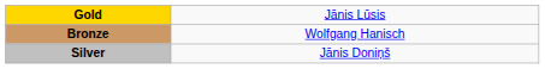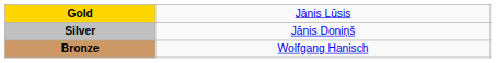 <table class="wikitable" style="text-align:center; " width="35%">
 <tr>
 <td bgcolor="gold"><strong>Gold</strong></td>
 <td><a href='#'>Jānis Lūsis</a><br>  <small><em></em></small></td>
 </tr>
 <tr>
+<td bgcolor="silver"><strong>Silver</strong></td>
+<td><a href='#'>Jānis Doniņš</a><br>  <small><em></em></small></td>
+</tr>
+<tr>
 <td bgcolor="CC9966"><strong>Bronze</strong></td>
 <td><a href='#'>Wolfgang Hanisch</a><br>  <small><em></em></small></td>
 </tr>
-<tr>
-<td bgcolor="silver"><strong>Silver</strong></td>
-<td><a href='#'>Jānis Doniņš</a><br>  <small><em></em></small></td>
-</tr>
 </table>
